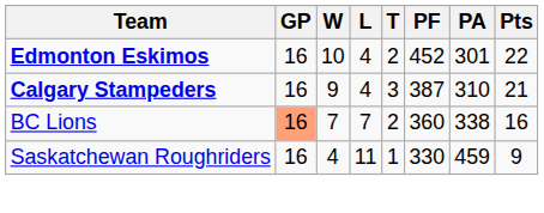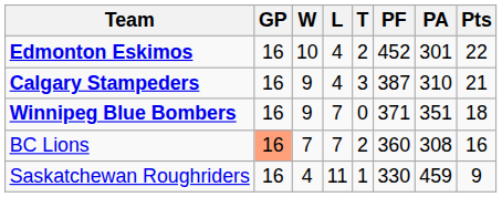 <table class="wikitable">
 <tr>
 <th>Team</th>
 <th>GP</th>
 <th>W</th>
 <th>L</th>
 <th>T</th>
 <th>PF</th>
 <th>PA</th>
 <th>Pts</th>
 </tr>
 <tr align="center">
 <td align="left"><strong><a href='#'>Edmonton Eskimos</a></strong></td>
 <td>16</td>
 <td>10</td>
 <td>4</td>
 <td>2</td>
 <td>452</td>
 <td>301</td>
 <td>22</td>
 </tr>
 <tr align="center">
 <td align="left"><strong><a href='#'>Calgary Stampeders</a></strong></td>
 <td>16</td>
 <td>9</td>
 <td>4</td>
 <td>3</td>
 <td>387</td>
 <td>310</td>
 <td>21</td>
 </tr>
 <tr align="center">
+<td align="left"><strong><a href='#'>Winnipeg Blue Bombers</a></strong></td>
+<td>16</td>
+<td>9</td>
+<td>7</td>
+<td>0</td>
+<td>371</td>
+<td>351</td>
+<td>18</td>
+</tr>
+<tr align="center">
 <td align="left"><a href='#'>BC Lions</a></td>
 <td style="background: lightsalmon;">16</td>
 <td>7</td>
 <td>7</td>
 <td>2</td>
 <td>360</td>
-<td>338</td>
+<td>308</td>
 <td>16</td>
 </tr>
 <tr align="center">
 <td align="left"><a href='#'>Saskatchewan Roughriders</a></td>
 <td>16</td>
 <td>4</td>
 <td>11</td>
 <td>1</td>
 <td>330</td>
 <td>459</td>
 <td>9</td>
 </tr>
 </table>
